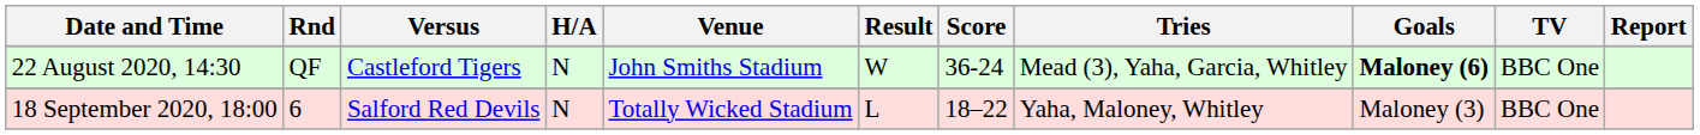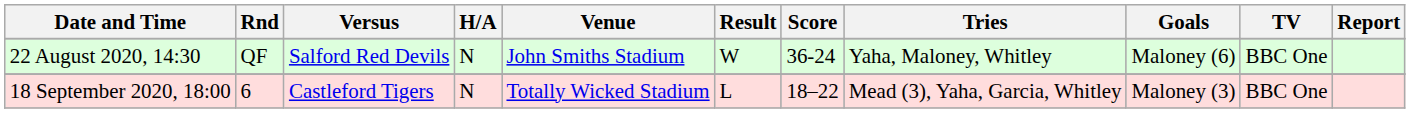 <table class="wikitable" style="font-size:85%;">
 <tr>
 <th>Date and Time</th>
 <th>Rnd</th>
 <th>Versus</th>
 <th>H/A</th>
 <th>Venue</th>
 <th>Result</th>
 <th>Score</th>
 <th>Tries</th>
 <th>Goals</th>
 <th>TV</th>
 <th>Report</th>
 </tr>
 <tr style="background:#;" width=20 | >
 </tr>
 <tr style="background:#ddffdd;" width=20 | >
 <td>22 August 2020, 14:30</td>
 <td>QF</td>
-<td> <a href='#'>Castleford Tigers</a></td>
+<td> <a href='#'>Salford Red Devils</a></td>
 <td>N</td>
 <td><a href='#'>John Smiths Stadium</a></td>
 <td>W</td>
 <td>36-24</td>
-<td>Mead (3), Yaha, Garcia, Whitley</td>
-<td><strong>Maloney (6)</strong></td>
+<td>Yaha, Maloney, Whitley</td>
+<td>Maloney (6)</td>
 <td>BBC One</td>
 <td></td>
 </tr>
 <tr>
 </tr>
 <tr style="background:#;" width=20 | >
 </tr>
 <tr style="background:#ffdddd;" width=20 | >
 <td>18 September 2020, 18:00</td>
 <td>6</td>
-<td> <a href='#'>Salford Red Devils</a></td>
+<td> <a href='#'>Castleford Tigers</a></td>
 <td>N</td>
 <td><a href='#'>Totally Wicked Stadium</a></td>
 <td>L</td>
 <td>18–22</td>
-<td>Yaha, Maloney, Whitley</td>
+<td>Mead (3), Yaha, Garcia, Whitley</td>
 <td>Maloney (3)</td>
 <td>BBC One</td>
 <td></td>
 </tr>
 </table>
